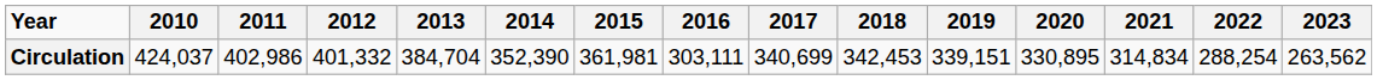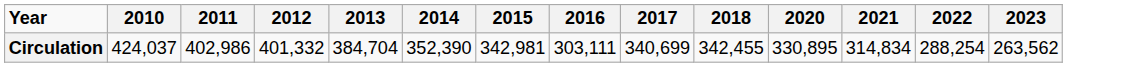 <table class="wikitable">
 <tr>
 <td><strong>Year</strong></td>
 <th>2010</th>
 <th>2011</th>
 <th>2012</th>
 <th>2013</th>
 <th>2014</th>
 <th>2015</th>
 <th>2016</th>
 <th>2017</th>
 <th>2018</th>
-<th>2019</th>
 <th>2020</th>
 <th>2021</th>
 <th>2022</th>
 <th>2023</th>
 </tr>
 <tr>
 <th>Circulation</th>
 <td>424,037</td>
 <td>402,986</td>
 <td>401,332</td>
 <td>384,704</td>
 <td>352,390</td>
-<td>361,981</td>
+<td>342,981</td>
 <td>303,111</td>
 <td>340,699</td>
-<td>342,453</td>
-<td>339,151</td>
+<td>342,455</td>
 <td>330,895</td>
 <td>314,834</td>
 <td>288,254</td>
 <td>263,562</td>
 </tr>
 </table>
